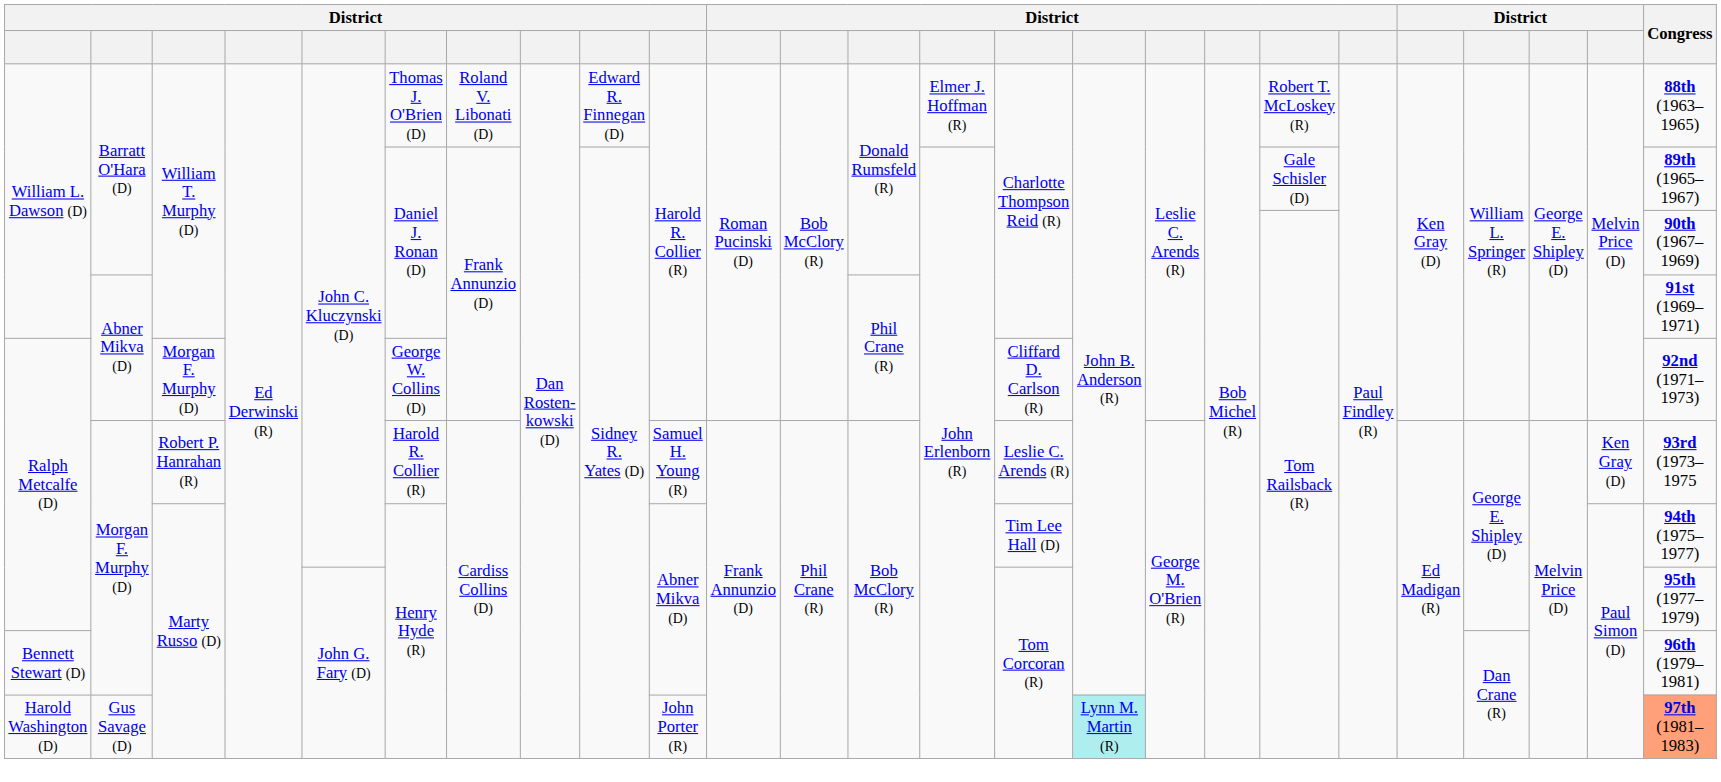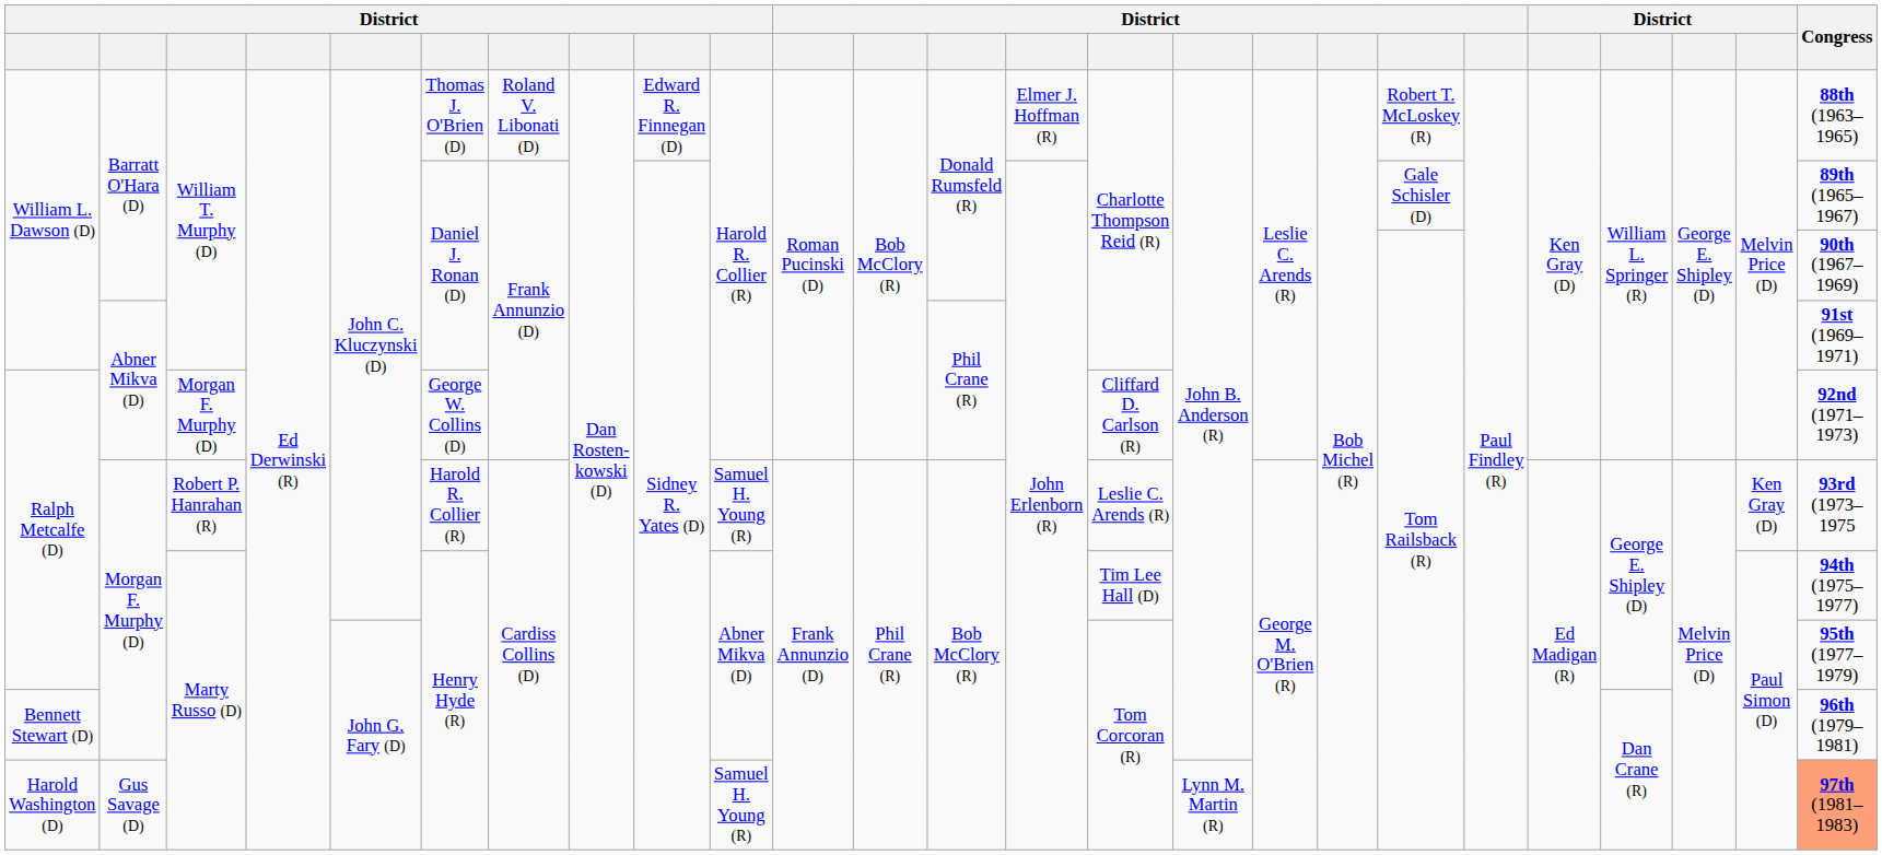 <table class=wikitable style="text-align:center">
 <tr>
 <th colspan=10>District</th>
 <th colspan=10>District</th>
 <th colspan=4>District</th>
 <th rowspan=2>Congress</th>
 </tr>
 <tr style="height:2em" style="height:2em">
 <th></th>
 <th></th>
 <th></th>
 <th></th>
 <th></th>
 <th></th>
 <th></th>
 <th></th>
 <th></th>
 <th></th>
 <th></th>
 <th></th>
 <th></th>
 <th></th>
 <th></th>
 <th></th>
 <th></th>
 <th></th>
 <th></th>
 <th></th>
 <th></th>
 <th></th>
 <th></th>
 <th></th>
 </tr>
 <tr style="height:2em" style="height:2em">
 <td rowspan=4 ><a href='#'>William L.<br>Dawson</a> <small>(D)</small></td>
 <td rowspan=3 ><a href='#'>Barratt<br>O'Hara</a> <small>(D)</small></td>
 <td rowspan=4 ><a href='#'>William T.<br>Murphy</a> <small>(D)</small></td>
 <td rowspan=10 ><a href='#'>Ed<br>Derwinski</a><br><small>(R)</small></td>
 <td rowspan=7 ><a href='#'>John C.<br>Kluczynski</a><br><small>(D)</small></td>
 <td><a href='#'>Thomas J.<br>O'Brien</a> <small>(D)</small></td>
 <td><a href='#'>Roland V.<br>Libonati</a> <small>(D)</small></td>
 <td rowspan=10 ><a href='#'>Dan<br>Rosten-<br>kowski</a><br><small>(D)</small></td>
 <td><a href='#'>Edward R.<br>Finnegan</a> <small>(D)</small></td>
 <td rowspan=5 ><a href='#'>Harold R.<br>Collier</a> <small>(R)</small></td>
 <td rowspan=5 ><a href='#'>Roman<br>Pucinski</a><br><small>(D)</small></td>
 <td rowspan=5 ><a href='#'>Bob<br>McClory</a><br><small>(R)</small></td>
 <td rowspan=3 ><a href='#'>Donald<br>Rumsfeld</a><br><small>(R)</small></td>
 <td><a href='#'>Elmer J.<br>Hoffman</a> <small>(R)</small></td>
 <td rowspan=4 ><a href='#'>Charlotte<br>Thompson<br>Reid</a> <small>(R)</small></td>
 <td rowspan=9 ><a href='#'>John B.<br>Anderson</a><br><small>(R)</small></td>
 <td rowspan=5 ><a href='#'>Leslie<br>C.<br>Arends</a><br><small>(R)</small></td>
 <td rowspan=10 ><a href='#'>Bob<br>Michel</a><br><small>(R)</small></td>
 <td><a href='#'>Robert T.<br>McLoskey</a> <small>(R)</small></td>
 <td rowspan=10 ><a href='#'>Paul<br>Findley</a><br><small>(R)</small></td>
 <td rowspan=5 ><a href='#'>Ken<br>Gray</a><br><small>(D)</small></td>
 <td rowspan=5 ><a href='#'>William<br>L.<br>Springer</a><br><small>(R)</small></td>
 <td rowspan=5 ><a href='#'>George<br>E.<br>Shipley</a><br><small>(D)</small></td>
 <td rowspan=5 ><a href='#'>Melvin<br>Price</a> <small>(D)</small></td>
 <td><strong><a href='#'>88th</a></strong><br>(1963–1965)</td>
 </tr>
 <tr style="height:2em" style="height:2em">
 <td rowspan=3 ><a href='#'>Daniel J.<br>Ronan</a> <small>(D)</small></td>
 <td rowspan=4 ><a href='#'>Frank<br>Annunzio</a><br><small>(D)</small></td>
 <td rowspan=9 ><a href='#'>Sidney R.<br>Yates</a> <small>(D)</small></td>
 <td rowspan=9 ><a href='#'>John<br>Erlenborn</a><br><small>(R)</small></td>
 <td><a href='#'>Gale<br>Schisler</a> <small>(D)</small></td>
 <td><strong><a href='#'>89th</a></strong><br>(1965–1967)</td>
 </tr>
 <tr style="height:2em" style="height:2em">
 <td rowspan=8 ><a href='#'>Tom<br>Railsback</a><br><small>(R)</small></td>
 <td><strong><a href='#'>90th</a></strong><br>(1967–1969)</td>
 </tr>
 <tr style="height:2em" style="height:2em">
 <td rowspan=2 ><a href='#'>Abner<br>Mikva</a> <small>(D)</small></td>
 <td rowspan=2 ><a href='#'>Phil<br>Crane</a><br><small>(R)</small></td>
 <td><strong><a href='#'>91st</a></strong><br>(1969–1971)</td>
 </tr>
 <tr style="height:2em" style="height:2em">
 <td rowspan=4 ><a href='#'>Ralph<br>Metcalfe</a> <small>(D)</small></td>
 <td><a href='#'>Morgan F.<br>Murphy</a> <small>(D)</small></td>
 <td><a href='#'>George W.<br>Collins</a> <small>(D)</small></td>
 <td><a href='#'>Cliffard D.<br>Carlson</a> <small>(R)</small></td>
 <td><strong><a href='#'>92nd</a></strong><br>(1971–1973)</td>
 </tr>
 <tr style="height:2em" style="height:2em">
 <td rowspan=4 ><a href='#'>Morgan<br>F.<br>Murphy</a><br><small>(D)</small></td>
 <td><a href='#'>Robert P.<br>Hanrahan</a> <small>(R)</small></td>
 <td><a href='#'>Harold R.<br>Collier</a> <small>(R)</small></td>
 <td rowspan=5 ><a href='#'>Cardiss<br>Collins</a> <small>(D)</small></td>
 <td><a href='#'>Samuel H.<br>Young</a> <small>(R)</small></td>
 <td rowspan=5 ><a href='#'>Frank<br>Annunzio</a><br><small>(D)</small></td>
 <td rowspan=5 ><a href='#'>Phil<br>Crane</a><br><small>(R)</small></td>
 <td rowspan=5 ><a href='#'>Bob<br>McClory</a><br><small>(R)</small></td>
 <td><a href='#'>Leslie C.<br>Arends</a> <small>(R)</small></td>
 <td rowspan=5 ><a href='#'>George<br>M.<br>O'Brien</a><br><small>(R)</small></td>
 <td rowspan=5 ><a href='#'>Ed<br>Madigan</a><br><small>(R)</small></td>
 <td rowspan=3 ><a href='#'>George<br>E.<br>Shipley</a><br><small>(D)</small></td>
 <td rowspan=5 ><a href='#'>Melvin<br>Price</a><br><small>(D)</small></td>
 <td><a href='#'>Ken<br>Gray</a> <small>(D)</small></td>
 <td><strong><a href='#'>93rd</a></strong><br>(1973–1975</td>
 </tr>
 <tr style="height:2em" style="height:2em">
 <td rowspan=4 ><a href='#'>Marty<br>Russo</a> <small>(D)</small></td>
 <td rowspan=4 ><a href='#'>Henry<br>Hyde</a> <small>(R)</small></td>
 <td rowspan=3 ><a href='#'>Abner<br>Mikva</a> <small>(D)</small></td>
 <td><a href='#'>Tim Lee<br>Hall</a> <small>(D)</small></td>
 <td rowspan=4 ><a href='#'>Paul<br>Simon</a><br><small>(D)</small></td>
 <td><strong><a href='#'>94th</a></strong><br>(1975–1977)</td>
 </tr>
 <tr style="height:2em" style="height:2em">
 <td rowspan=3 ><a href='#'>John G.<br>Fary</a> <small>(D)</small></td>
 <td rowspan=3 ><a href='#'>Tom<br>Corcoran</a><br><small>(R)</small></td>
 <td><strong><a href='#'>95th</a></strong><br>(1977–1979)</td>
 </tr>
 <tr style="height:2em" style="height:2em">
 <td><a href='#'>Bennett<br>Stewart</a> <small>(D)</small></td>
 <td rowspan=2 ><a href='#'>Dan<br>Crane</a><br><small>(R)</small></td>
 <td><strong><a href='#'>96th</a></strong><br>(1979–1981)</td>
 </tr>
 <tr style="height:2em" style="height:2em">
 <td><a href='#'>Harold<br>Washington</a> <small>(D)</small></td>
 <td><a href='#'>Gus<br>Savage</a> <small>(D)</small></td>
-<td><a href='#'>John<br>Porter</a> <small>(R)</small></td>
-<td style="background: paleturquoise;"><a href='#'>Lynn M.<br>Martin</a> <small>(R)</small></td>
+<td><a href='#'>Samuel H.<br>Young</a> <small>(R)</small></td>
+<td><a href='#'>Lynn M.<br>Martin</a> <small>(R)</small></td>
 <td style="background: lightsalmon;"><strong><a href='#'>97th</a></strong><br>(1981–1983)</td>
 </tr>
 </table>
